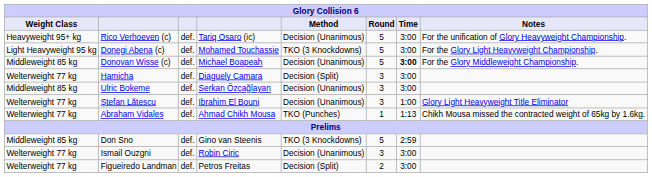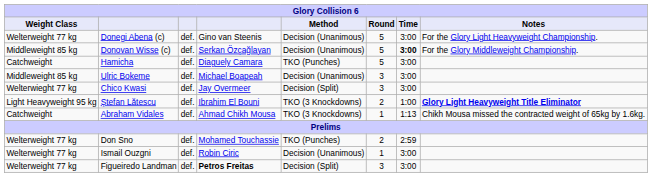 <table class="wikitable" style="font-size: 70%;">
 <tr>
 <th colspan="8" style="background-color: #ccf; color: #000080; text-align: center;"><strong>Glory Collision 6</strong></th>
 </tr>
 <tr>
 <th colspan="1" style="background-color: #E6E8FA; color: #000000; text-align: center;">Weight Class</th>
 <th colspan="1" style="background-color: #E6E8FA; color: #000000; text-align: center;"></th>
 <th colspan="1" style="background-color: #E6E8FA; color: #000000; text-align: center;"></th>
 <th colspan="1" style="background-color: #E6E8FA; color: #000000; text-align: center;"></th>
 <th colspan="1" style="background-color: #E6E8FA; color: #000000; text-align: center;">Method</th>
 <th colspan="1" style="background-color: #E6E8FA; color: #000000; text-align: center;">Round</th>
 <th colspan="1" style="background-color: #E6E8FA; color: #000000; text-align: center;">Time</th>
 <th colspan="1" style="background-color: #E6E8FA; color: #000000; text-align: center;">Notes</th>
 </tr>
 <tr>
-<td>Heavyweight 95+ kg</td>
-<td> <a href='#'>Rico Verhoeven</a> (c)</td>
-<td align=center>def.</td>
-<td> <a href='#'>Tariq Osaro</a> (ic)</td>
-<td>Decision (Unanimous)</td>
-<td align=center>5</td>
-<td align=center>3:00</td>
-<td>For the unification of <a href='#'>Glory Heavyweight Championship</a>.</td>
-</tr>
-<tr>
-<td>Light Heavyweight 95 kg</td>
+<td>Welterweight 77 kg</td>
 <td> <a href='#'>Donegi Abena</a> (c)</td>
 <td align=center>def.</td>
-<td> <a href='#'>Mohamed Touchassie</a></td>
-<td>TKO (3 Knockdowns)</td>
+<td> Gino van Steenis</td>
+<td>Decision (Unanimous)</td>
 <td align=center>5</td>
 <td align=center>3:00</td>
 <td>For the <a href='#'>Glory Light Heavyweight Championship</a>.</td>
 </tr>
 <tr>
 <td>Middleweight 85 kg</td>
 <td> <a href='#'>Donovan Wisse</a> (c)</td>
 <td align=center>def.</td>
-<td> <a href='#'>Michael Boapeah</a></td>
+<td> <a href='#'>Serkan Özçağlayan</a></td>
 <td>Decision (Unanimous)</td>
 <td align=center>5</td>
 <td align=center><strong>3:00</strong></td>
 <td>For the <a href='#'>Glory Middleweight Championship</a>.</td>
 </tr>
 <tr>
-<td>Welterweight 77 kg</td>
+<td>Catchweight</td>
 <td> <a href='#'>Hamicha</a></td>
 <td align=center>def.</td>
 <td> <a href='#'>Diaguely Camara</a></td>
-<td>Decision (Split)</td>
-<td align=center>3</td>
+<td>TKO (Punches)</td>
+<td align=center>5</td>
 <td align=center>3:00</td>
 <td></td>
 </tr>
 <tr>
 <td>Middleweight 85 kg</td>
 <td> <a href='#'>Ulric Bokeme</a></td>
 <td align=center>def.</td>
-<td> <a href='#'>Serkan Özçağlayan</a></td>
+<td> <a href='#'>Michael Boapeah</a></td>
 <td>Decision (Unanimous)</td>
 <td align=center>3</td>
 <td align=center>3:00</td>
 <td></td>
 </tr>
 <tr>
-<td>Welterweight 77 kg</td>
+<td>Welterwieght 77 kg</td>
+<td> <a href='#'>Chico Kwasi</a></td>
+<td align=center>def.</td>
+<td> <a href='#'>Jay Overmeer</a></td>
+<td>Decision (Split)</td>
+<td align=center>3</td>
+<td align=center>3:00</td>
+<td></td>
+</tr>
+<tr>
+<td>Light Heavyweight 95 kg</td>
 <td> <a href='#'>Ștefan Lătescu</a></td>
 <td align=center>def.</td>
 <td> <a href='#'>Ibrahim El Bouni</a></td>
-<td>Decision (Unanimous)</td>
-<td align=center>3</td>
+<td>TKO (3 Knockdowns)</td>
+<td align=center>2</td>
 <td align=center>1:00</td>
-<td><a href='#'>Glory Light Heavyweight Title Eliminator</a></td>
+<td><strong><a href='#'>Glory Light Heavyweight Title Eliminator</a></strong></td>
 </tr>
 <tr>
-<td>Welterwieght 77 kg</td>
+<td>Catchweight</td>
 <td> <a href='#'>Abraham Vidales</a></td>
 <td align=center>def.</td>
 <td> <a href='#'>Ahmad Chikh Mousa</a></td>
-<td>TKO (Punches)</td>
+<td>TKO (3 Knockdowns)</td>
 <td align=center>1</td>
 <td align=center>1:13</td>
 <td>Chikh Mousa missed the contracted weight of 65kg by 1.6kg.</td>
 </tr>
 <tr>
 <th colspan="8" style="background-color: #ccf; color: #000080; text-align: center;"><strong>Prelims</strong></th>
 </tr>
 <tr>
-<td>Middleweight 85 kg</td>
+<td>Welterweight 77 kg</td>
 <td> Don Sno</td>
 <td align=center>def.</td>
-<td> Gino van Steenis</td>
-<td>TKO (3 Knockdowns)</td>
-<td align=center>5</td>
+<td> <a href='#'>Mohamed Touchassie</a></td>
+<td>TKO (Punches)</td>
+<td align=center>2</td>
 <td align=center>2:59</td>
 <td></td>
 </tr>
 <tr>
 <td>Welterweight 77 kg</td>
 <td> Ismail Ouzgni</td>
 <td align=center>def.</td>
 <td> <a href='#'>Robin Ciric</a></td>
 <td>Decision (Unanimous)</td>
-<td align=center>3</td>
+<td align=center>1</td>
 <td align=center>3:00</td>
 <td></td>
 </tr>
 <tr>
 <td>Welterweight 77 kg</td>
 <td> Figueiredo Landman</td>
 <td align=center>def.</td>
-<td> Petros Freitas</td>
+<td><strong> Petros Freitas</strong></td>
 <td>Decision (Split)</td>
-<td align=center>2</td>
+<td align=center>3</td>
 <td align=center>3:00</td>
 <td></td>
 </tr>
 </table>
